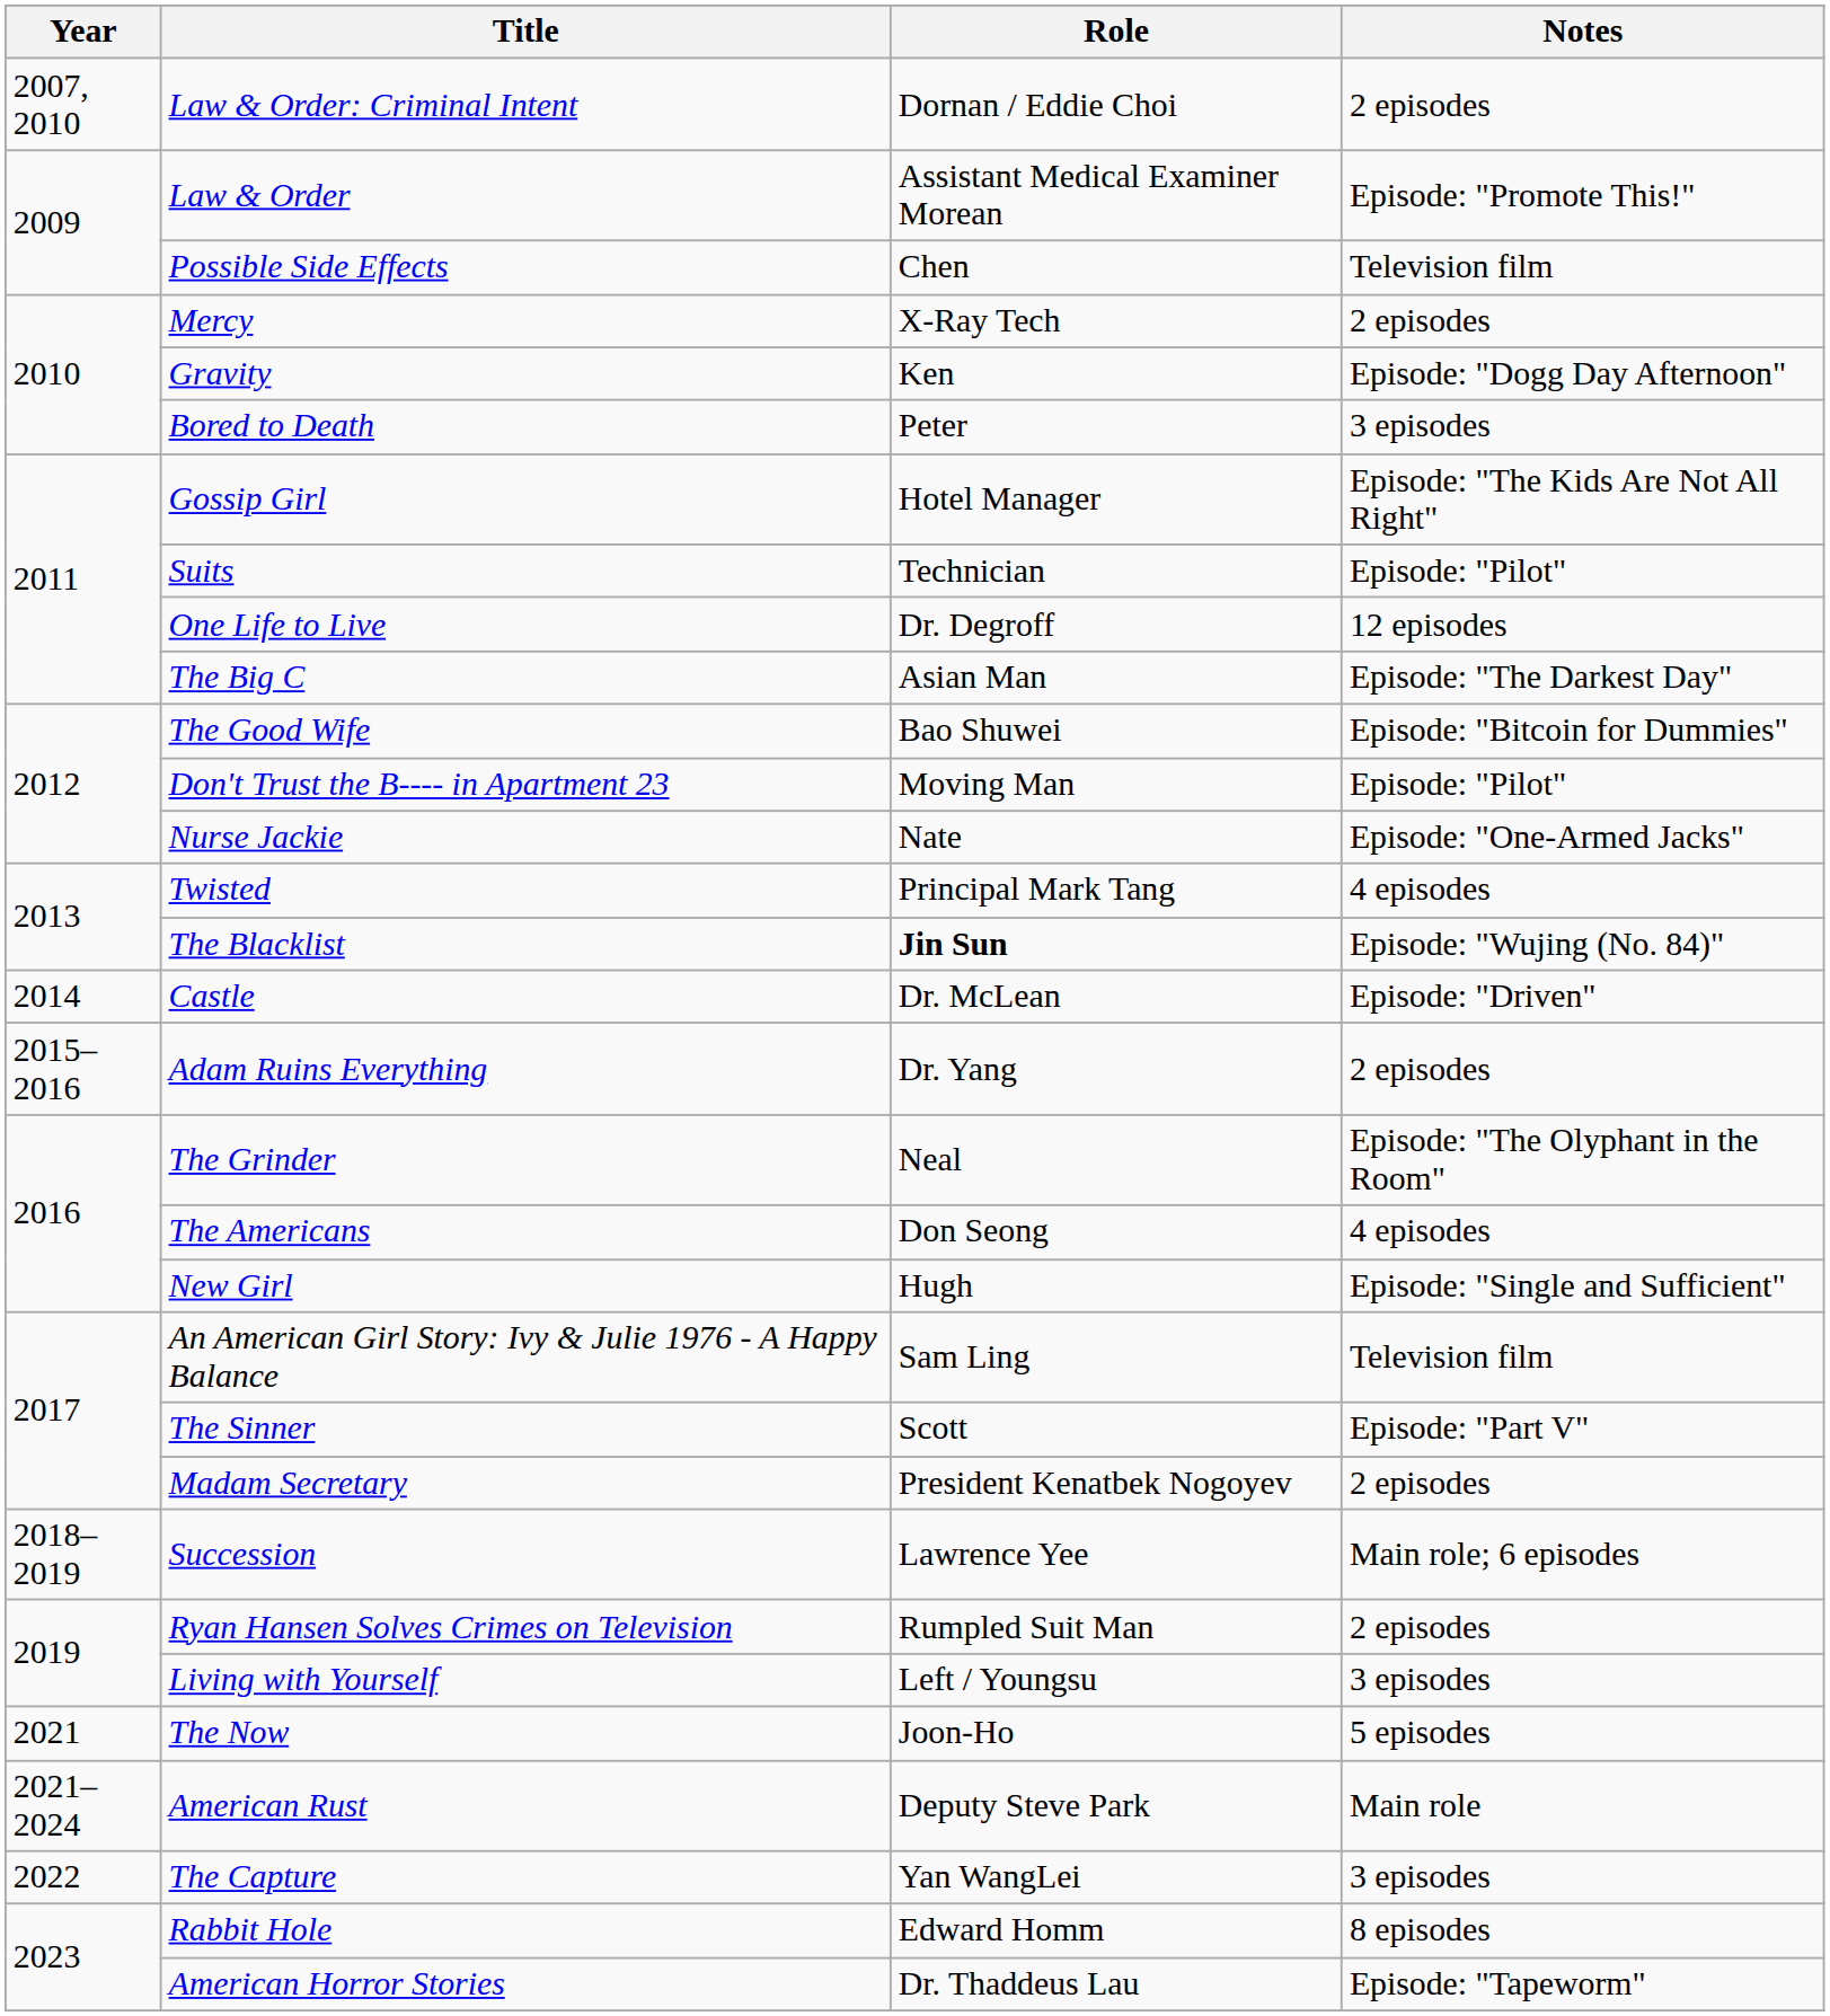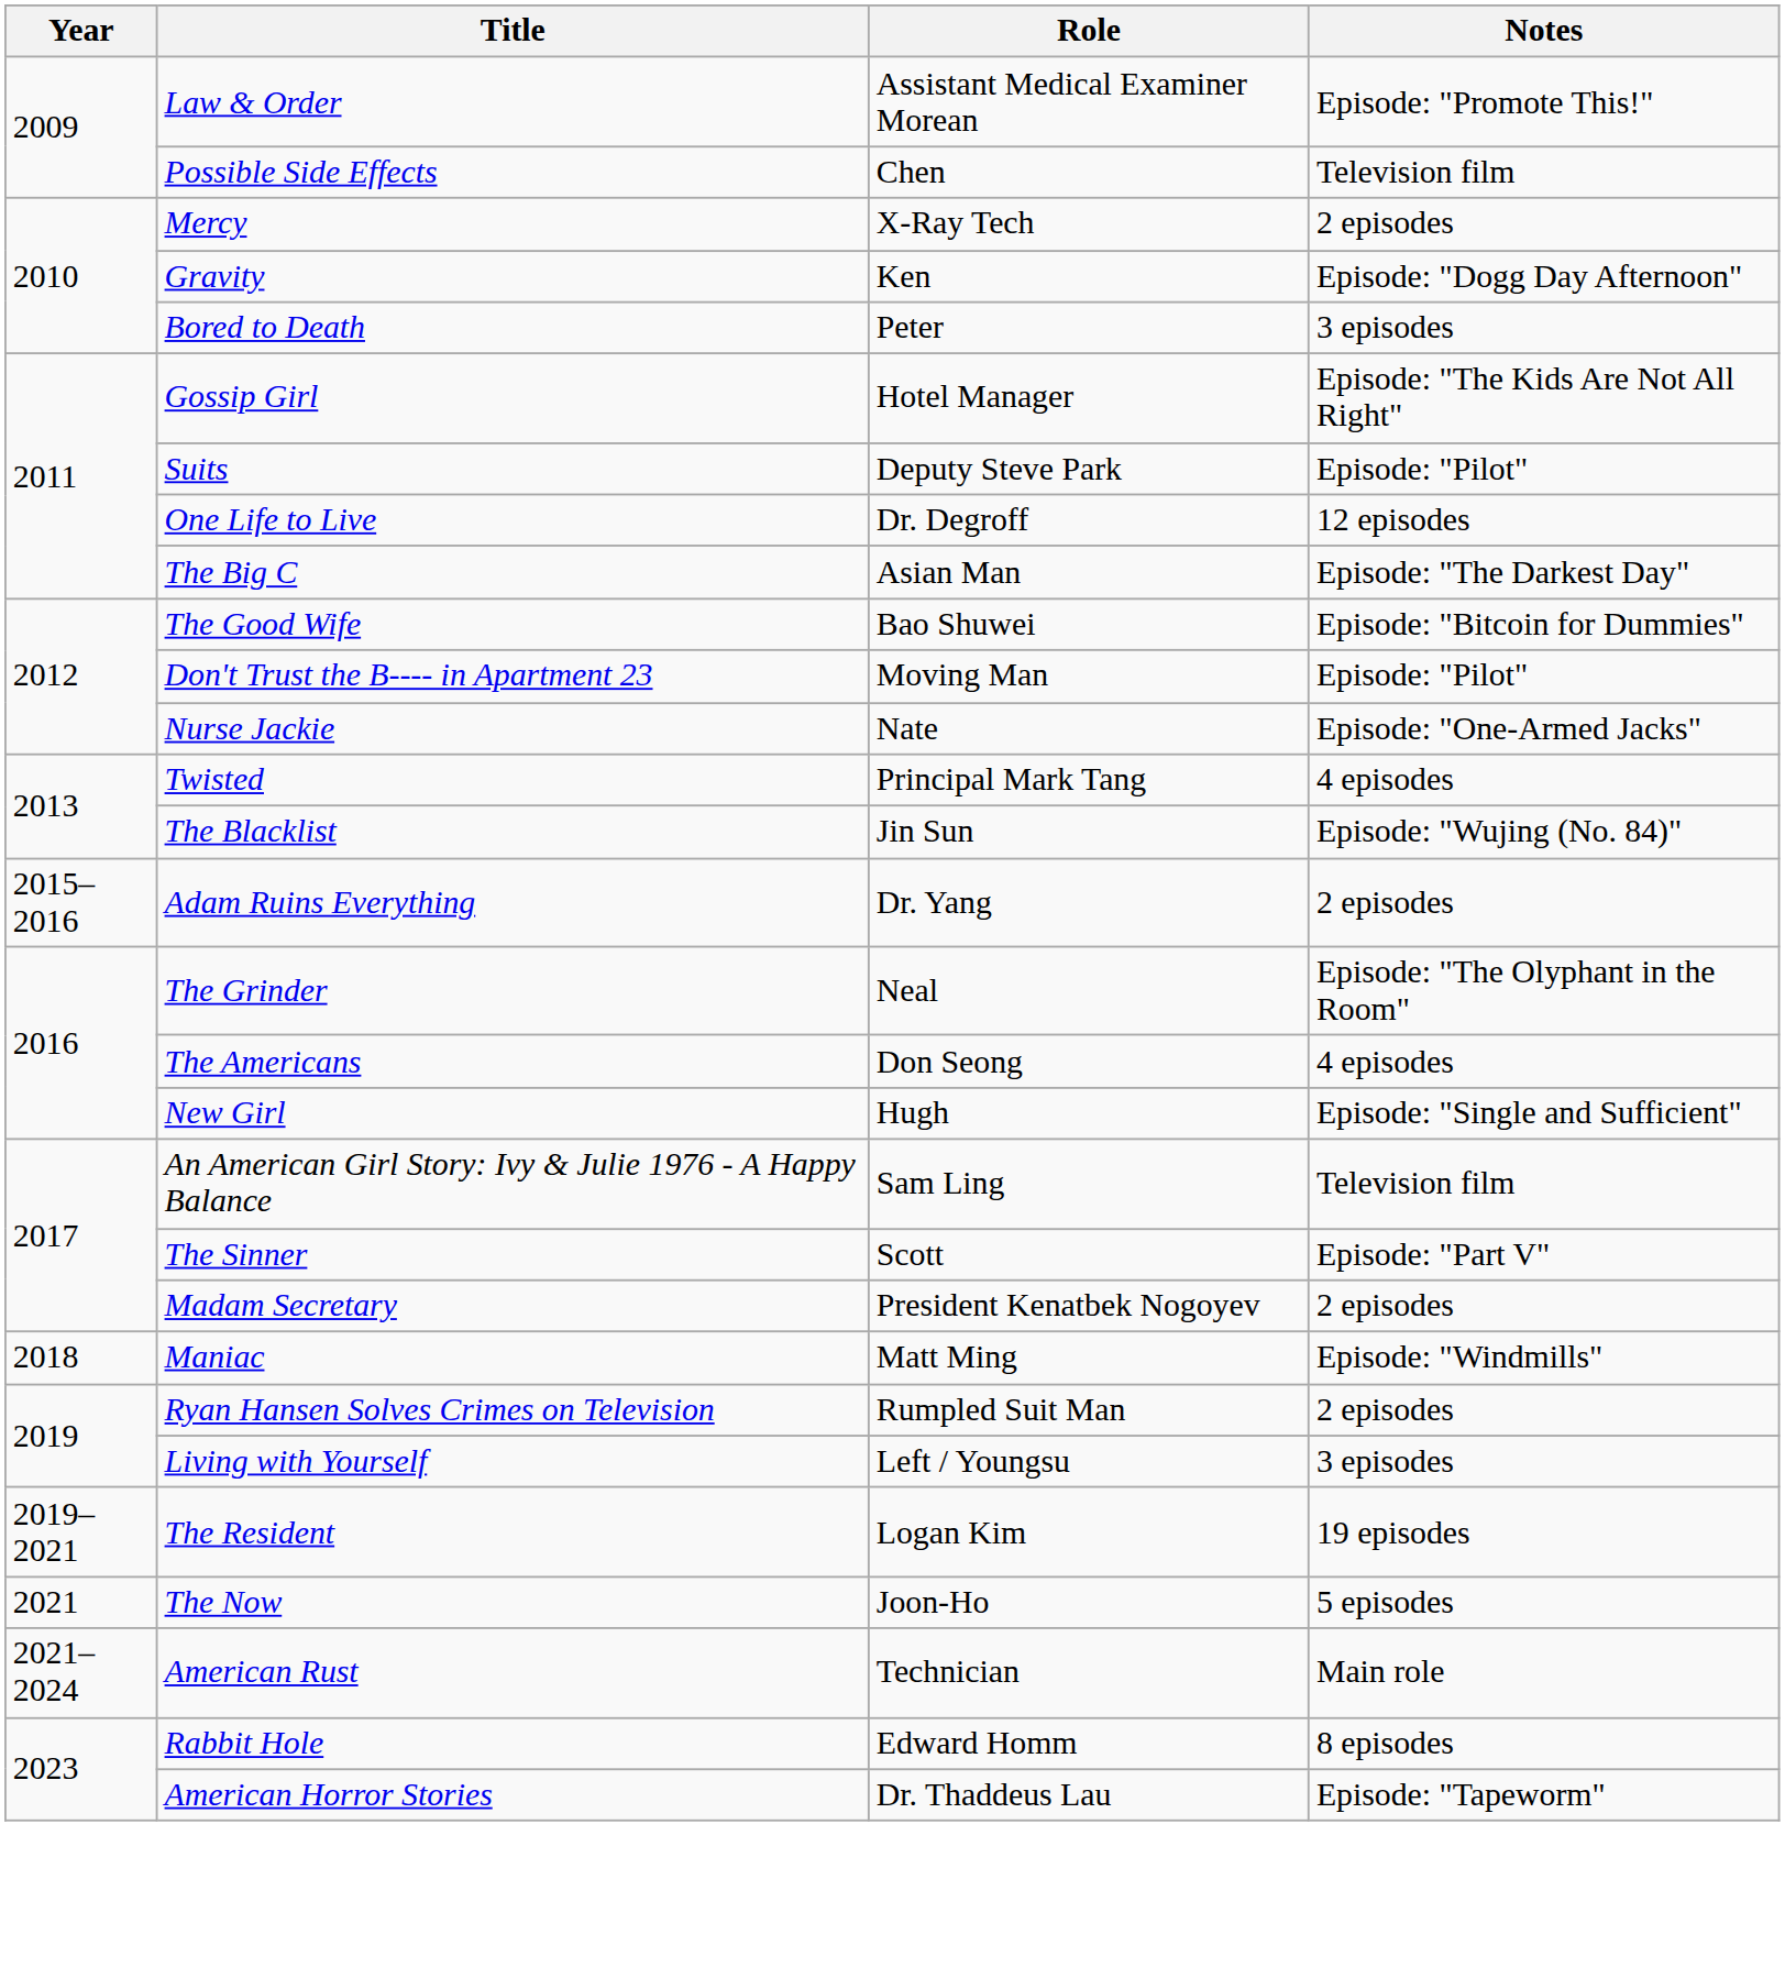 <table class="wikitable sortable">
 <tr>
 <th>Year</th>
 <th>Title</th>
 <th>Role</th>
 <th>Notes</th>
-</tr>
-<tr>
-<td>2007, 2010</td>
-<td><em><a href='#'>Law & Order: Criminal Intent</a></em></td>
-<td>Dornan / Eddie Choi</td>
-<td>2 episodes</td>
 </tr>
 <tr>
 <td rowspan="2">2009</td>
 <td><em><a href='#'>Law & Order</a></em></td>
 <td>Assistant Medical Examiner Morean</td>
 <td>Episode: "Promote This!"</td>
 </tr>
 <tr>
 <td><em><a href='#'>Possible Side Effects</a></em></td>
 <td>Chen</td>
 <td>Television film</td>
 </tr>
 <tr>
 <td rowspan="3">2010</td>
 <td><a href='#'><em>Mercy</em></a></td>
 <td>X-Ray Tech</td>
 <td>2 episodes</td>
 </tr>
 <tr>
 <td><a href='#'><em>Gravity</em></a></td>
 <td>Ken</td>
 <td>Episode: "Dogg Day Afternoon"</td>
 </tr>
 <tr>
 <td><em><a href='#'>Bored to Death</a></em></td>
 <td>Peter</td>
 <td>3 episodes</td>
 </tr>
 <tr>
 <td rowspan="4">2011</td>
 <td><em><a href='#'>Gossip Girl</a></em></td>
 <td>Hotel Manager</td>
 <td>Episode: "The Kids Are Not All Right"</td>
 </tr>
 <tr>
 <td><a href='#'><em>Suits</em></a></td>
-<td>Technician</td>
+<td>Deputy Steve Park</td>
 <td>Episode: "Pilot"</td>
 </tr>
 <tr>
 <td><em><a href='#'>One Life to Live</a></em></td>
 <td>Dr. Degroff</td>
 <td>12 episodes</td>
 </tr>
 <tr>
 <td><a href='#'><em>The Big C</em></a></td>
 <td>Asian Man</td>
 <td>Episode: "The Darkest Day"</td>
 </tr>
 <tr>
 <td rowspan="3">2012</td>
 <td><em><a href='#'>The Good Wife</a></em></td>
 <td>Bao Shuwei</td>
 <td>Episode: "Bitcoin for Dummies"</td>
 </tr>
 <tr>
 <td><em><a href='#'>Don't Trust the B---- in Apartment 23</a></em></td>
 <td>Moving Man</td>
 <td>Episode: "Pilot"</td>
 </tr>
 <tr>
 <td><em><a href='#'>Nurse Jackie</a></em></td>
 <td>Nate</td>
 <td>Episode: "One-Armed Jacks"</td>
 </tr>
 <tr>
 <td rowspan="2">2013</td>
 <td><a href='#'><em>Twisted</em></a></td>
 <td>Principal Mark Tang</td>
 <td>4 episodes</td>
 </tr>
 <tr>
 <td><a href='#'><em>The Blacklist</em></a></td>
-<td><strong>Jin Sun</strong></td>
+<td>Jin Sun</td>
 <td>Episode: "Wujing (No. 84)"</td>
-</tr>
-<tr>
-<td>2014</td>
-<td><a href='#'><em>Castle</em></a></td>
-<td>Dr. McLean</td>
-<td>Episode: "Driven"</td>
 </tr>
 <tr>
 <td>2015–2016</td>
 <td><em><a href='#'>Adam Ruins Everything</a></em></td>
 <td>Dr. Yang</td>
 <td>2 episodes</td>
 </tr>
 <tr>
 <td rowspan="3">2016</td>
 <td><a href='#'><em>The Grinder</em></a></td>
 <td>Neal</td>
 <td>Episode: "The Olyphant in the Room"</td>
 </tr>
 <tr>
 <td><em><a href='#'>The Americans</a></em></td>
 <td>Don Seong</td>
 <td>4 episodes</td>
 </tr>
 <tr>
 <td><em><a href='#'>New Girl</a></em></td>
 <td>Hugh</td>
 <td>Episode: "Single and Sufficient"</td>
 </tr>
 <tr>
 <td rowspan="3">2017</td>
 <td><em>An American Girl Story: Ivy & Julie 1976 - A Happy Balance</em></td>
 <td>Sam Ling</td>
 <td>Television film</td>
 </tr>
 <tr>
 <td><a href='#'><em>The Sinner</em></a></td>
 <td>Scott</td>
 <td>Episode: "Part V"</td>
 </tr>
 <tr>
 <td><a href='#'><em>Madam Secretary</em></a></td>
 <td>President Kenatbek Nogoyev</td>
 <td>2 episodes</td>
 </tr>
 <tr>
-<td>2018–2019</td>
-<td><a href='#'><em>Succession</em></a></td>
-<td>Lawrence Yee</td>
-<td>Main role; 6 episodes</td>
+<td>2018</td>
+<td><a href='#'><em>Maniac</em></a></td>
+<td>Matt Ming</td>
+<td>Episode: "Windmills"</td>
 </tr>
 <tr>
 <td rowspan="2">2019</td>
 <td><em><a href='#'>Ryan Hansen Solves Crimes on Television</a></em></td>
 <td>Rumpled Suit Man</td>
 <td>2 episodes</td>
 </tr>
 <tr>
 <td><em><a href='#'>Living with Yourself</a></em></td>
 <td>Left / Youngsu</td>
 <td>3 episodes</td>
 </tr>
 <tr>
+<td>2019–2021</td>
+<td><a href='#'><em>The Resident</em></a></td>
+<td>Logan Kim</td>
+<td>19 episodes</td>
+</tr>
+<tr>
 <td>2021</td>
 <td><em><a href='#'>The Now</a></em></td>
 <td>Joon-Ho</td>
 <td>5 episodes</td>
 </tr>
 <tr>
 <td>2021–2024</td>
 <td><em><a href='#'>American Rust</a></em></td>
-<td>Deputy Steve Park</td>
+<td>Technician</td>
 <td>Main role</td>
-</tr>
-<tr>
-<td>2022</td>
-<td><em><a href='#'>The Capture</a></em></td>
-<td>Yan WangLei</td>
-<td>3 episodes</td>
 </tr>
 <tr>
 <td rowspan="2">2023</td>
 <td><em><a href='#'>Rabbit Hole</a></em></td>
 <td>Edward Homm</td>
 <td>8 episodes</td>
 </tr>
 <tr>
 <td><em><a href='#'>American Horror Stories</a></em></td>
 <td>Dr. Thaddeus Lau</td>
 <td>Episode: "Tapeworm"</td>
 </tr>
 </table>
